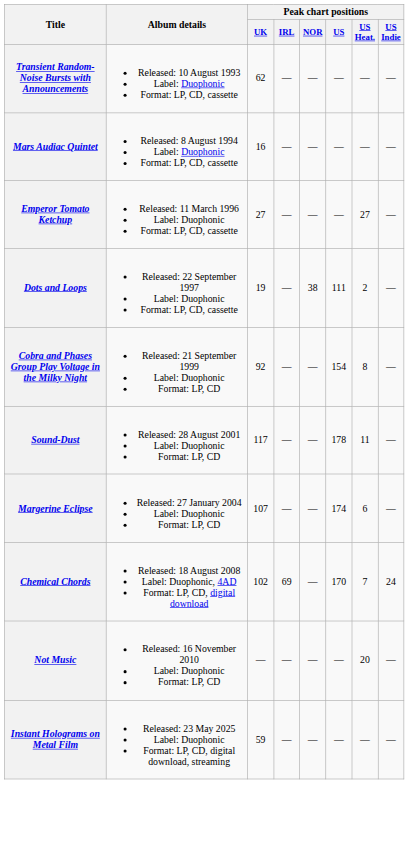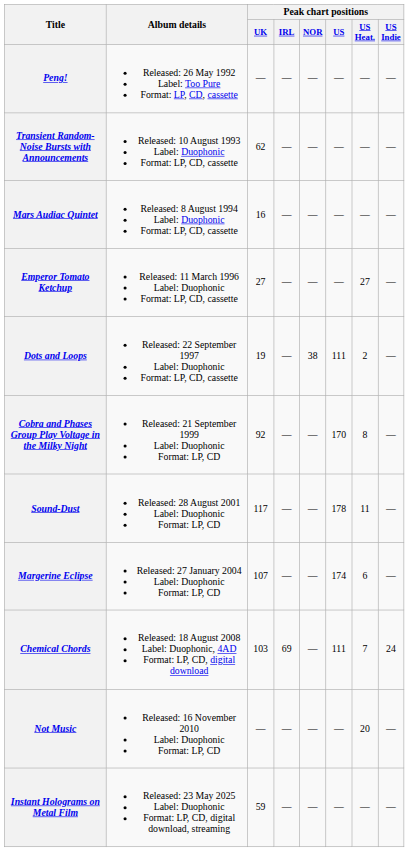 <table class="wikitable plainrowheaders" style="text-align:center;">
 <tr>
 <th scope="col" rowspan="2" style="width:10em;">Title</th>
 <th scope="col" rowspan="2" style="width:14em;">Album details</th>
 <th scope="col" colspan="6">Peak chart positions</th>
 </tr>
 <tr>
 <th scope="col" style="width:2.5em;font-size:90%;"><a href='#'>UK</a><br></th>
 <th scope="col" style="width:2.5em;font-size:90%;"><a href='#'>IRL</a><br></th>
 <th scope="col" style="width:2.5em;font-size:90%;"><a href='#'>NOR</a><br></th>
 <th scope="col" style="width:2.5em;font-size:90%;"><a href='#'>US</a><br></th>
 <th scope="col" style="width:2.5em;font-size:90%;"><a href='#'>US<br>Heat.</a><br></th>
 <th scope="col" style="width:2.5em;font-size:90%;"><a href='#'>US<br>Indie</a><br></th>
+</tr>
+<tr>
+<th scope="row"><em><a href='#'>Peng!</a></em></th>
+<td><br><ul><li>Released: 26 May 1992</li><li>Label: <a href='#'>Too Pure</a></li><li>Format: <a href='#'>LP</a>, <a href='#'>CD</a>, <a href='#'>cassette</a></li></ul></td>
+<td>—</td>
+<td>—</td>
+<td>—</td>
+<td>—</td>
+<td>—</td>
+<td>—</td>
 </tr>
 <tr>
 <th scope="row"><em><a href='#'>Transient Random-Noise Bursts with Announcements</a></em></th>
 <td><br><ul><li>Released: 10 August 1993</li><li>Label: <a href='#'>Duophonic</a></li><li>Format: LP, CD, cassette</li></ul></td>
 <td>62</td>
 <td>—</td>
 <td>—</td>
 <td>—</td>
 <td>—</td>
 <td>—</td>
 </tr>
 <tr>
 <th scope="row"><em><a href='#'>Mars Audiac Quintet</a></em></th>
 <td><br><ul><li>Released: 8 August 1994</li><li>Label: <a href='#'>Duophonic</a></li><li>Format: LP, CD, cassette</li></ul></td>
 <td>16</td>
 <td>—</td>
 <td>—</td>
 <td>—</td>
 <td>—</td>
 <td>—</td>
 </tr>
 <tr>
 <th scope="row"><em><a href='#'>Emperor Tomato Ketchup</a></em></th>
 <td><br><ul><li>Released: 11 March 1996</li><li>Label: Duophonic</li><li>Format: LP, CD, cassette</li></ul></td>
 <td>27</td>
 <td>—</td>
 <td>—</td>
 <td>—</td>
 <td>27</td>
 <td>—</td>
 </tr>
 <tr>
 <th scope="row"><em><a href='#'>Dots and Loops</a></em></th>
 <td><br><ul><li>Released: 22 September 1997</li><li>Label: Duophonic</li><li>Format: LP, CD, cassette</li></ul></td>
 <td>19</td>
 <td>—</td>
 <td>38</td>
 <td>111</td>
 <td>2</td>
 <td>—</td>
 </tr>
 <tr>
 <th scope="row"><em><a href='#'>Cobra and Phases Group Play Voltage in the Milky Night</a></em></th>
 <td><br><ul><li>Released: 21 September 1999</li><li>Label: Duophonic</li><li>Format: LP, CD</li></ul></td>
 <td>92</td>
 <td>—</td>
 <td>—</td>
-<td>154</td>
+<td>170</td>
 <td>8</td>
 <td>—</td>
 </tr>
 <tr>
 <th scope="row"><em><a href='#'>Sound-Dust</a></em></th>
 <td><br><ul><li>Released: 28 August 2001</li><li>Label: Duophonic</li><li>Format: LP, CD</li></ul></td>
 <td>117</td>
 <td>—</td>
 <td>—</td>
 <td>178</td>
 <td>11</td>
 <td>—</td>
 </tr>
 <tr>
 <th scope="row"><em><a href='#'>Margerine Eclipse</a></em></th>
 <td><br><ul><li>Released: 27 January 2004</li><li>Label: Duophonic</li><li>Format: LP, CD</li></ul></td>
 <td>107</td>
 <td>—</td>
 <td>—</td>
 <td>174</td>
 <td>6</td>
 <td>—</td>
 </tr>
 <tr>
 <th scope="row"><em><a href='#'>Chemical Chords</a></em></th>
 <td><br><ul><li>Released: 18 August 2008</li><li>Label: Duophonic, <a href='#'>4AD</a></li><li>Format: LP, CD, <a href='#'>digital download</a></li></ul></td>
-<td>102</td>
+<td>103</td>
 <td>69</td>
 <td>—</td>
-<td>170</td>
+<td>111</td>
 <td>7</td>
 <td>24</td>
 </tr>
 <tr>
 <th scope="row"><em><a href='#'>Not Music</a></em></th>
 <td><br><ul><li>Released: 16 November 2010</li><li>Label: Duophonic</li><li>Format: LP, CD</li></ul></td>
 <td>—</td>
 <td>—</td>
 <td>—</td>
 <td>—</td>
 <td>20</td>
 <td>—</td>
 </tr>
 <tr>
 <th scope="row"><em><a href='#'>Instant Holograms on Metal Film</a></em></th>
 <td><br><ul><li>Released: 23 May 2025</li><li>Label: Duophonic</li><li>Format: LP, CD, digital download, streaming</li></ul></td>
 <td>59</td>
 <td>—</td>
 <td>—</td>
 <td>—</td>
 <td>—</td>
 <td>—</td>
 </tr>
 </table>
